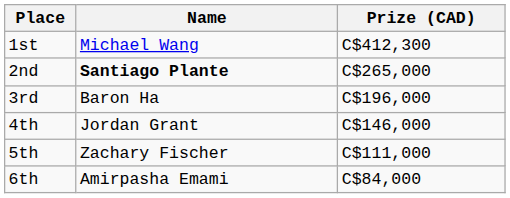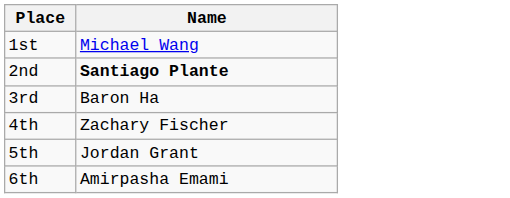 <table class="wikitable">
 <tr>
 <th style="width:50px;">Place</th>
 <th style="width:200px;">Name</th>
-<th style="width:125px;">Prize (CAD)</th>
 </tr>
 <tr>
 <td>1st</td>
 <td> <a href='#'>Michael Wang</a></td>
-<td>C$412,300</td>
 </tr>
 <tr>
 <td>2nd</td>
 <td><strong> Santiago Plante</strong></td>
-<td>C$265,000</td>
 </tr>
 <tr>
 <td>3rd</td>
 <td> Baron Ha</td>
-<td>C$196,000</td>
 </tr>
 <tr>
 <td>4th</td>
-<td> Jordan Grant</td>
-<td>C$146,000</td>
+<td> Zachary Fischer</td>
 </tr>
 <tr>
 <td>5th</td>
-<td> Zachary Fischer</td>
-<td>C$111,000</td>
+<td> Jordan Grant</td>
 </tr>
 <tr>
 <td>6th</td>
 <td> Amirpasha Emami</td>
-<td>C$84,000</td>
 </tr>
 </table>
